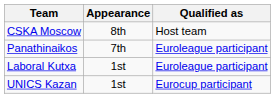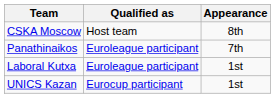 <table class="wikitable">
 <tr>
 <th>Team</th>
+<th>Qualified as</th>
 <th>Appearance</th>
-<th>Qualified as</th>
 </tr>
 <tr>
 <td> <a href='#'>CSKA Moscow</a></td>
+<td>Host team</td>
 <td align=center>8th</td>
-<td>Host team</td>
 </tr>
 <tr>
 <td> <a href='#'>Panathinaikos</a></td>
+<td><a href='#'>Euroleague participant</a></td>
 <td align=center>7th</td>
-<td><a href='#'>Euroleague participant</a></td>
 </tr>
 <tr>
 <td> <a href='#'>Laboral Kutxa</a></td>
+<td><a href='#'>Euroleague participant</a></td>
 <td align=center>1st</td>
-<td><a href='#'>Euroleague participant</a></td>
 </tr>
 <tr>
 <td> <a href='#'>UNICS Kazan</a></td>
+<td><a href='#'>Eurocup participant</a></td>
 <td align=center>1st</td>
-<td><a href='#'>Eurocup participant</a></td>
 </tr>
 </table>
